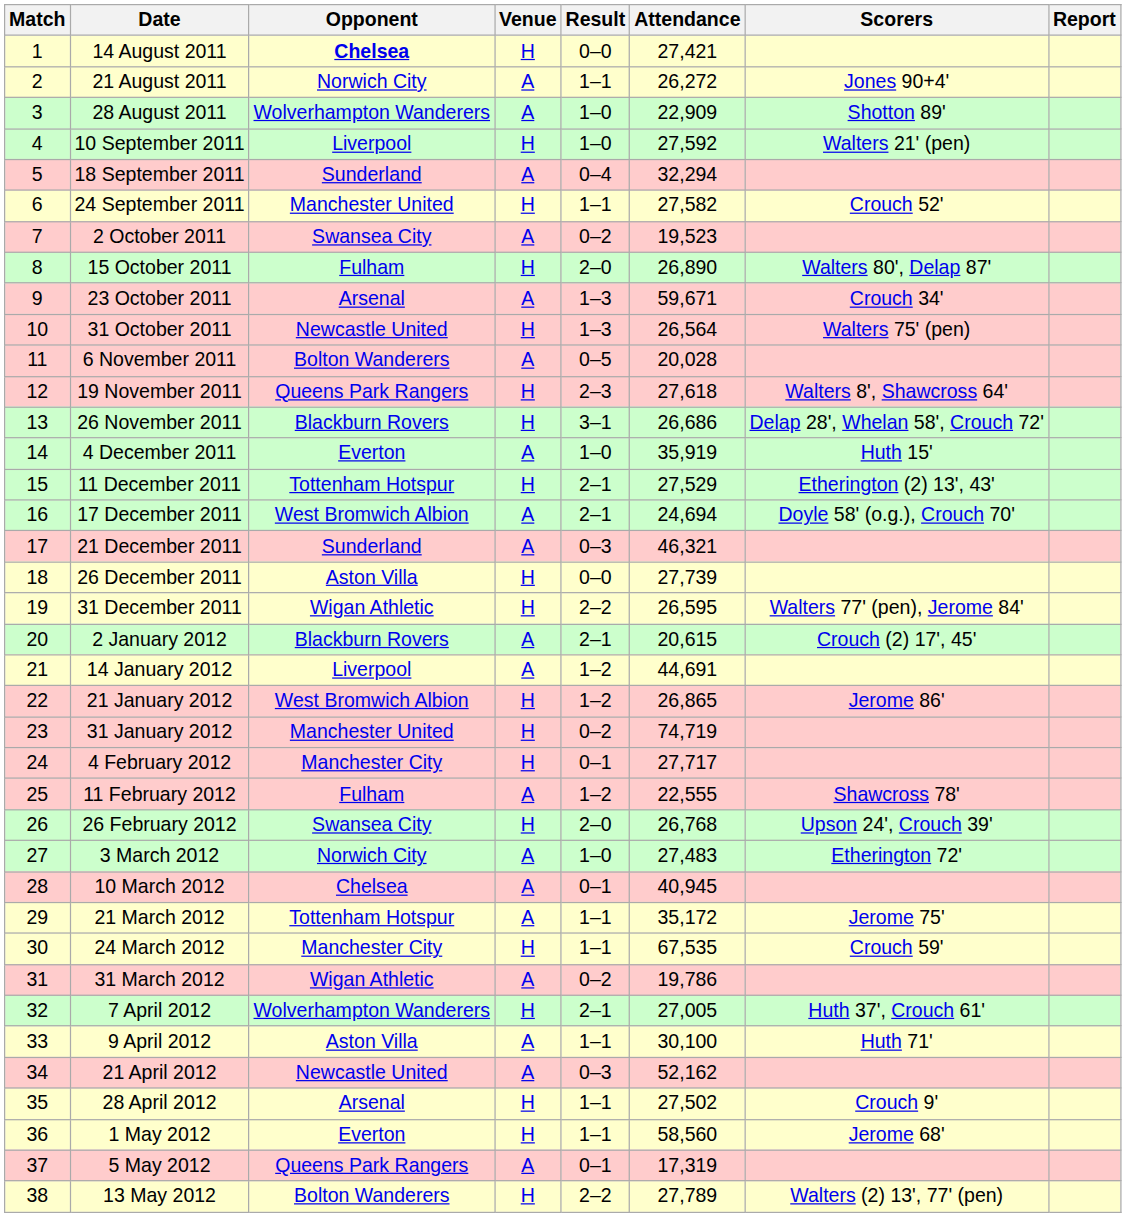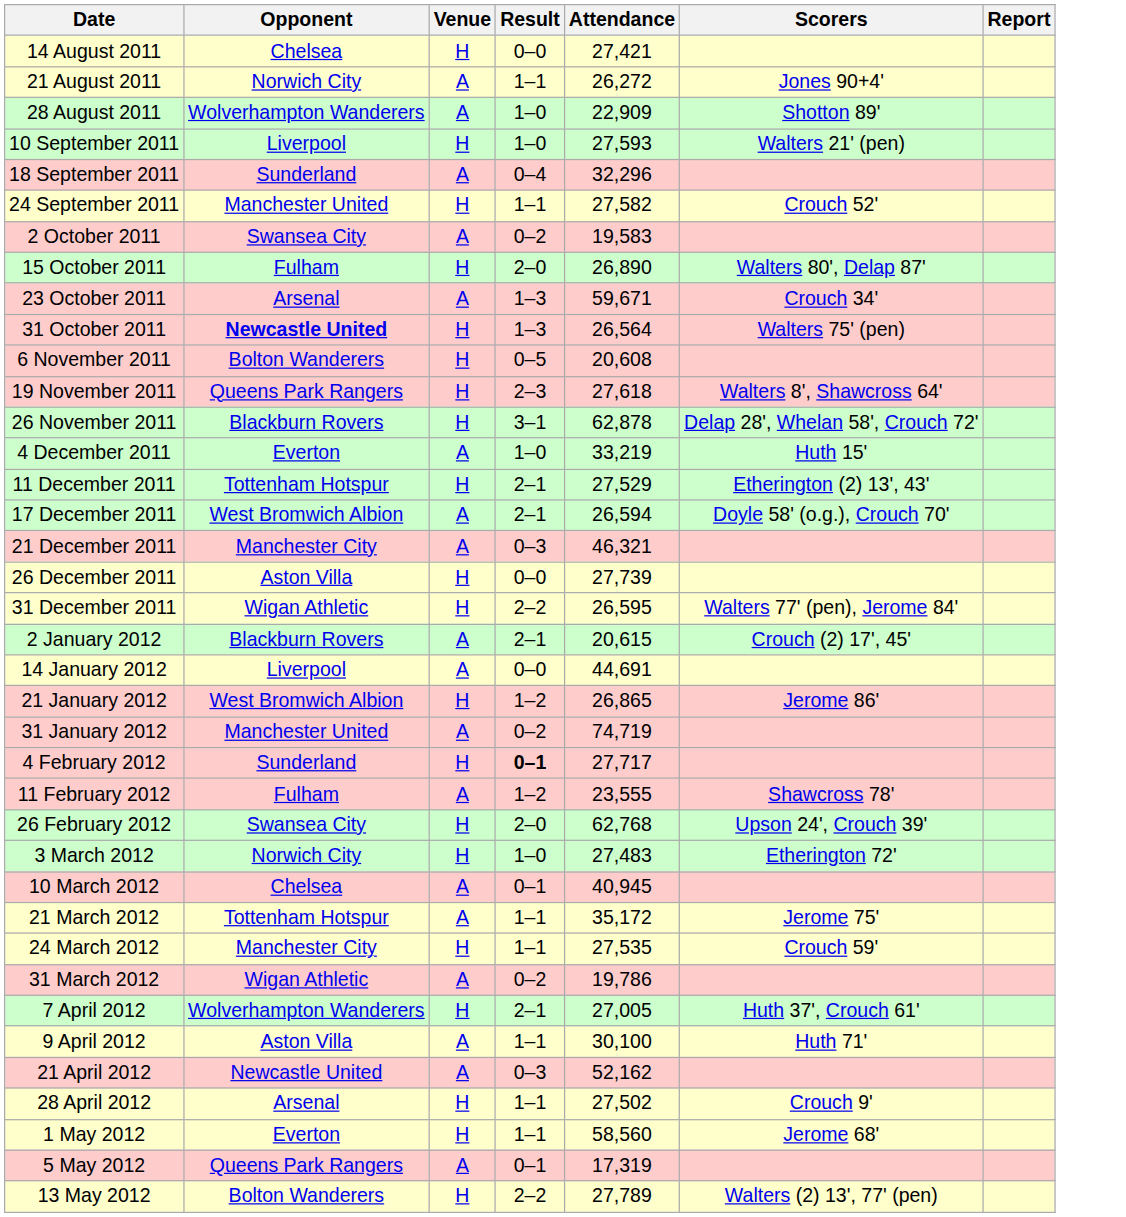 <table class="wikitable"|ordenable=si style="font-size:100%; text-align:center">
 <tr>
-<th>Match</th>
 <th>Date</th>
 <th>Opponent</th>
 <th>Venue</th>
 <th>Result</th>
 <th>Attendance</th>
 <th>Scorers</th>
 <th>Report</th>
 </tr>
 <tr style="background: #FFFFCC;">
-<td>1</td>
 <td>14 August 2011</td>
-<td><strong><a href='#'>Chelsea</a></strong></td>
+<td><a href='#'>Chelsea</a></td>
 <td><a href='#'>H</a></td>
 <td>0–0</td>
 <td>27,421</td>
 <td></td>
 <td></td>
 </tr>
 <tr style="background: #FFFFCC;">
-<td>2</td>
 <td>21 August 2011</td>
 <td><a href='#'>Norwich City</a></td>
 <td><a href='#'>A</a></td>
 <td>1–1</td>
 <td>26,272</td>
 <td><a href='#'>Jones</a> 90+4'</td>
 <td></td>
 </tr>
 <tr style="background: #CCFFCC;">
-<td>3</td>
 <td>28 August 2011</td>
 <td><a href='#'>Wolverhampton Wanderers</a></td>
 <td><a href='#'>A</a></td>
 <td>1–0</td>
 <td>22,909</td>
 <td><a href='#'>Shotton</a> 89'</td>
 <td></td>
 </tr>
 <tr style="background: #CCFFCC;">
-<td>4</td>
 <td>10 September 2011</td>
 <td><a href='#'>Liverpool</a></td>
 <td><a href='#'>H</a></td>
 <td>1–0</td>
-<td>27,592</td>
+<td>27,593</td>
 <td><a href='#'>Walters</a> 21' (pen)</td>
 <td></td>
 </tr>
 <tr style="background: #FFCCCC;">
-<td>5</td>
 <td>18 September 2011</td>
 <td><a href='#'>Sunderland</a></td>
 <td><a href='#'>A</a></td>
 <td>0–4</td>
-<td>32,294</td>
+<td>32,296</td>
 <td></td>
 <td></td>
 </tr>
 <tr style="background: #FFFFCC;">
-<td>6</td>
 <td>24 September 2011</td>
 <td><a href='#'>Manchester United</a></td>
 <td><a href='#'>H</a></td>
 <td>1–1</td>
 <td>27,582</td>
 <td><a href='#'>Crouch</a> 52'</td>
 <td></td>
 </tr>
 <tr style="background: #FFCCCC;">
-<td>7</td>
 <td>2 October 2011</td>
 <td><a href='#'>Swansea City</a></td>
 <td><a href='#'>A</a></td>
 <td>0–2</td>
-<td>19,523</td>
+<td>19,583</td>
 <td></td>
 <td></td>
 </tr>
 <tr style="background: #CCFFCC;">
-<td>8</td>
 <td>15 October 2011</td>
 <td><a href='#'>Fulham</a></td>
 <td><a href='#'>H</a></td>
 <td>2–0</td>
 <td>26,890</td>
 <td><a href='#'>Walters</a> 80', <a href='#'>Delap</a> 87'</td>
 <td></td>
 </tr>
 <tr style="background: #FFCCCC;">
-<td>9</td>
 <td>23 October 2011</td>
 <td><a href='#'>Arsenal</a></td>
 <td><a href='#'>A</a></td>
 <td>1–3</td>
 <td>59,671</td>
 <td><a href='#'>Crouch</a> 34'</td>
 <td></td>
 </tr>
 <tr style="background: #FFCCCC;">
-<td>10</td>
 <td>31 October 2011</td>
-<td><a href='#'>Newcastle United</a></td>
+<td><strong><a href='#'>Newcastle United</a></strong></td>
 <td><a href='#'>H</a></td>
 <td>1–3</td>
 <td>26,564</td>
 <td><a href='#'>Walters</a> 75' (pen)</td>
 <td></td>
 </tr>
 <tr style="background: #FFCCCC;">
-<td>11</td>
 <td>6 November 2011</td>
 <td><a href='#'>Bolton Wanderers</a></td>
-<td><a href='#'>A</a></td>
+<td><a href='#'>H</a></td>
 <td>0–5</td>
-<td>20,028</td>
+<td>20,608</td>
 <td></td>
 <td></td>
 </tr>
 <tr style="background: #FFCCCC;">
-<td>12</td>
 <td>19 November 2011</td>
 <td><a href='#'>Queens Park Rangers</a></td>
 <td><a href='#'>H</a></td>
 <td>2–3</td>
 <td>27,618</td>
 <td><a href='#'>Walters</a> 8', <a href='#'>Shawcross</a> 64'</td>
 <td></td>
 </tr>
 <tr style="background: #CCFFCC;">
-<td>13</td>
 <td>26 November 2011</td>
 <td><a href='#'>Blackburn Rovers</a></td>
 <td><a href='#'>H</a></td>
 <td>3–1</td>
-<td>26,686</td>
+<td>62,878</td>
 <td><a href='#'>Delap</a> 28', <a href='#'>Whelan</a> 58', <a href='#'>Crouch</a> 72'</td>
 <td></td>
 </tr>
 <tr style="background: #CCFFCC;">
-<td>14</td>
 <td>4 December 2011</td>
 <td><a href='#'>Everton</a></td>
 <td><a href='#'>A</a></td>
 <td>1–0</td>
-<td>35,919</td>
+<td>33,219</td>
 <td><a href='#'>Huth</a> 15'</td>
 <td></td>
 </tr>
 <tr style="background: #CCFFCC;">
-<td>15</td>
 <td>11 December 2011</td>
 <td><a href='#'>Tottenham Hotspur</a></td>
 <td><a href='#'>H</a></td>
 <td>2–1</td>
 <td>27,529</td>
 <td><a href='#'>Etherington</a> (2) 13', 43'</td>
 <td></td>
 </tr>
 <tr style="background: #CCFFCC;">
-<td>16</td>
 <td>17 December 2011</td>
 <td><a href='#'>West Bromwich Albion</a></td>
 <td><a href='#'>A</a></td>
 <td>2–1</td>
-<td>24,694</td>
+<td>26,594</td>
 <td><a href='#'>Doyle</a> 58' (o.g.), <a href='#'>Crouch</a> 70'</td>
 <td></td>
 </tr>
 <tr style="background: #FFCCCC;">
-<td>17</td>
 <td>21 December 2011</td>
-<td><a href='#'>Sunderland</a></td>
+<td><a href='#'>Manchester City</a></td>
 <td><a href='#'>A</a></td>
 <td>0–3</td>
 <td>46,321</td>
 <td></td>
 <td></td>
 </tr>
 <tr style="background: #FFFFCC;">
-<td>18</td>
 <td>26 December 2011</td>
 <td><a href='#'>Aston Villa</a></td>
 <td><a href='#'>H</a></td>
 <td>0–0</td>
 <td>27,739</td>
 <td></td>
 <td></td>
 </tr>
 <tr style="background: #FFFFCC;">
-<td>19</td>
 <td>31 December 2011</td>
 <td><a href='#'>Wigan Athletic</a></td>
 <td><a href='#'>H</a></td>
 <td>2–2</td>
 <td>26,595</td>
 <td><a href='#'>Walters</a> 77' (pen), <a href='#'>Jerome</a> 84'</td>
 <td></td>
 </tr>
 <tr style="background: #CCFFCC;">
-<td>20</td>
 <td>2 January 2012</td>
 <td><a href='#'>Blackburn Rovers</a></td>
 <td><a href='#'>A</a></td>
 <td>2–1</td>
 <td>20,615</td>
 <td><a href='#'>Crouch</a> (2) 17', 45'</td>
 <td></td>
 </tr>
 <tr style="background: #FFFFCC;">
-<td>21</td>
 <td>14 January 2012</td>
 <td><a href='#'>Liverpool</a></td>
 <td><a href='#'>A</a></td>
-<td>1–2</td>
+<td>0–0</td>
 <td>44,691</td>
 <td></td>
 <td></td>
 </tr>
 <tr style="background: #FFCCCC;">
-<td>22</td>
 <td>21 January 2012</td>
 <td><a href='#'>West Bromwich Albion</a></td>
 <td><a href='#'>H</a></td>
 <td>1–2</td>
 <td>26,865</td>
 <td><a href='#'>Jerome</a> 86'</td>
 <td></td>
 </tr>
 <tr style="background: #FFCCCC;">
-<td>23</td>
 <td>31 January 2012</td>
 <td><a href='#'>Manchester United</a></td>
-<td><a href='#'>H</a></td>
+<td><a href='#'>A</a></td>
 <td>0–2</td>
 <td>74,719</td>
 <td></td>
 <td></td>
 </tr>
 <tr style="background: #FFCCCC;">
-<td>24</td>
 <td>4 February 2012</td>
-<td><a href='#'>Manchester City</a></td>
+<td><a href='#'>Sunderland</a></td>
 <td><a href='#'>H</a></td>
-<td>0–1</td>
+<td><strong>0–1</strong></td>
 <td>27,717</td>
 <td></td>
 <td></td>
 </tr>
 <tr style="background: #FFCCCC;">
-<td>25</td>
 <td>11 February 2012</td>
 <td><a href='#'>Fulham</a></td>
 <td><a href='#'>A</a></td>
 <td>1–2</td>
-<td>22,555</td>
+<td>23,555</td>
 <td><a href='#'>Shawcross</a> 78'</td>
 <td></td>
 </tr>
 <tr style="background: #CCFFCC;">
-<td>26</td>
 <td>26 February 2012</td>
 <td><a href='#'>Swansea City</a></td>
 <td><a href='#'>H</a></td>
 <td>2–0</td>
-<td>26,768</td>
+<td>62,768</td>
 <td><a href='#'>Upson</a> 24', <a href='#'>Crouch</a> 39'</td>
 <td></td>
 </tr>
 <tr style="background: #CCFFCC;">
-<td>27</td>
 <td>3 March 2012</td>
 <td><a href='#'>Norwich City</a></td>
-<td><a href='#'>A</a></td>
+<td><a href='#'>H</a></td>
 <td>1–0</td>
 <td>27,483</td>
 <td><a href='#'>Etherington</a> 72'</td>
 <td></td>
 </tr>
 <tr style="background: #FFCCCC;">
-<td>28</td>
 <td>10 March 2012</td>
 <td><a href='#'>Chelsea</a></td>
 <td><a href='#'>A</a></td>
 <td>0–1</td>
 <td>40,945</td>
 <td></td>
 <td></td>
 </tr>
 <tr style="background: #FFFFCC;">
-<td>29</td>
 <td>21 March 2012</td>
 <td><a href='#'>Tottenham Hotspur</a></td>
 <td><a href='#'>A</a></td>
 <td>1–1</td>
 <td>35,172</td>
 <td><a href='#'>Jerome</a> 75'</td>
 <td></td>
 </tr>
 <tr style="background: #FFFFCC;">
-<td>30</td>
 <td>24 March 2012</td>
 <td><a href='#'>Manchester City</a></td>
 <td><a href='#'>H</a></td>
 <td>1–1</td>
-<td>67,535</td>
+<td>27,535</td>
 <td><a href='#'>Crouch</a> 59'</td>
 <td></td>
 </tr>
 <tr style="background: #FFCCCC;">
-<td>31</td>
 <td>31 March 2012</td>
 <td><a href='#'>Wigan Athletic</a></td>
 <td><a href='#'>A</a></td>
 <td>0–2</td>
 <td>19,786</td>
 <td></td>
 <td></td>
 </tr>
 <tr style="background: #CCFFCC;">
-<td>32</td>
 <td>7 April 2012</td>
 <td><a href='#'>Wolverhampton Wanderers</a></td>
 <td><a href='#'>H</a></td>
 <td>2–1</td>
 <td>27,005</td>
 <td><a href='#'>Huth</a> 37', <a href='#'>Crouch</a> 61'</td>
 <td></td>
 </tr>
 <tr style="background: #FFFFCC;">
-<td>33</td>
 <td>9 April 2012</td>
 <td><a href='#'>Aston Villa</a></td>
 <td><a href='#'>A</a></td>
 <td>1–1</td>
 <td>30,100</td>
 <td><a href='#'>Huth</a> 71'</td>
 <td></td>
 </tr>
 <tr style="background: #FFCCCC;">
-<td>34</td>
 <td>21 April 2012</td>
 <td><a href='#'>Newcastle United</a></td>
 <td><a href='#'>A</a></td>
 <td>0–3</td>
 <td>52,162</td>
 <td></td>
 <td></td>
 </tr>
 <tr style="background: #FFFFCC;">
-<td>35</td>
 <td>28 April 2012</td>
 <td><a href='#'>Arsenal</a></td>
 <td><a href='#'>H</a></td>
 <td>1–1</td>
 <td>27,502</td>
 <td><a href='#'>Crouch</a> 9'</td>
 <td></td>
 </tr>
 <tr style="background: #FFFFCC;">
-<td>36</td>
 <td>1 May 2012</td>
 <td><a href='#'>Everton</a></td>
 <td><a href='#'>H</a></td>
 <td>1–1</td>
 <td>58,560</td>
 <td><a href='#'>Jerome</a> 68'</td>
 <td></td>
 </tr>
 <tr style="background: #FFCCCC;">
-<td>37</td>
 <td>5 May 2012</td>
 <td><a href='#'>Queens Park Rangers</a></td>
 <td><a href='#'>A</a></td>
 <td>0–1</td>
 <td>17,319</td>
 <td></td>
 <td></td>
 </tr>
 <tr style="background: #FFFFCC;">
-<td>38</td>
 <td>13 May 2012</td>
 <td><a href='#'>Bolton Wanderers</a></td>
 <td><a href='#'>H</a></td>
 <td>2–2</td>
 <td>27,789</td>
 <td><a href='#'>Walters</a> (2) 13', 77' (pen)</td>
 <td></td>
 </tr>
 </table>
